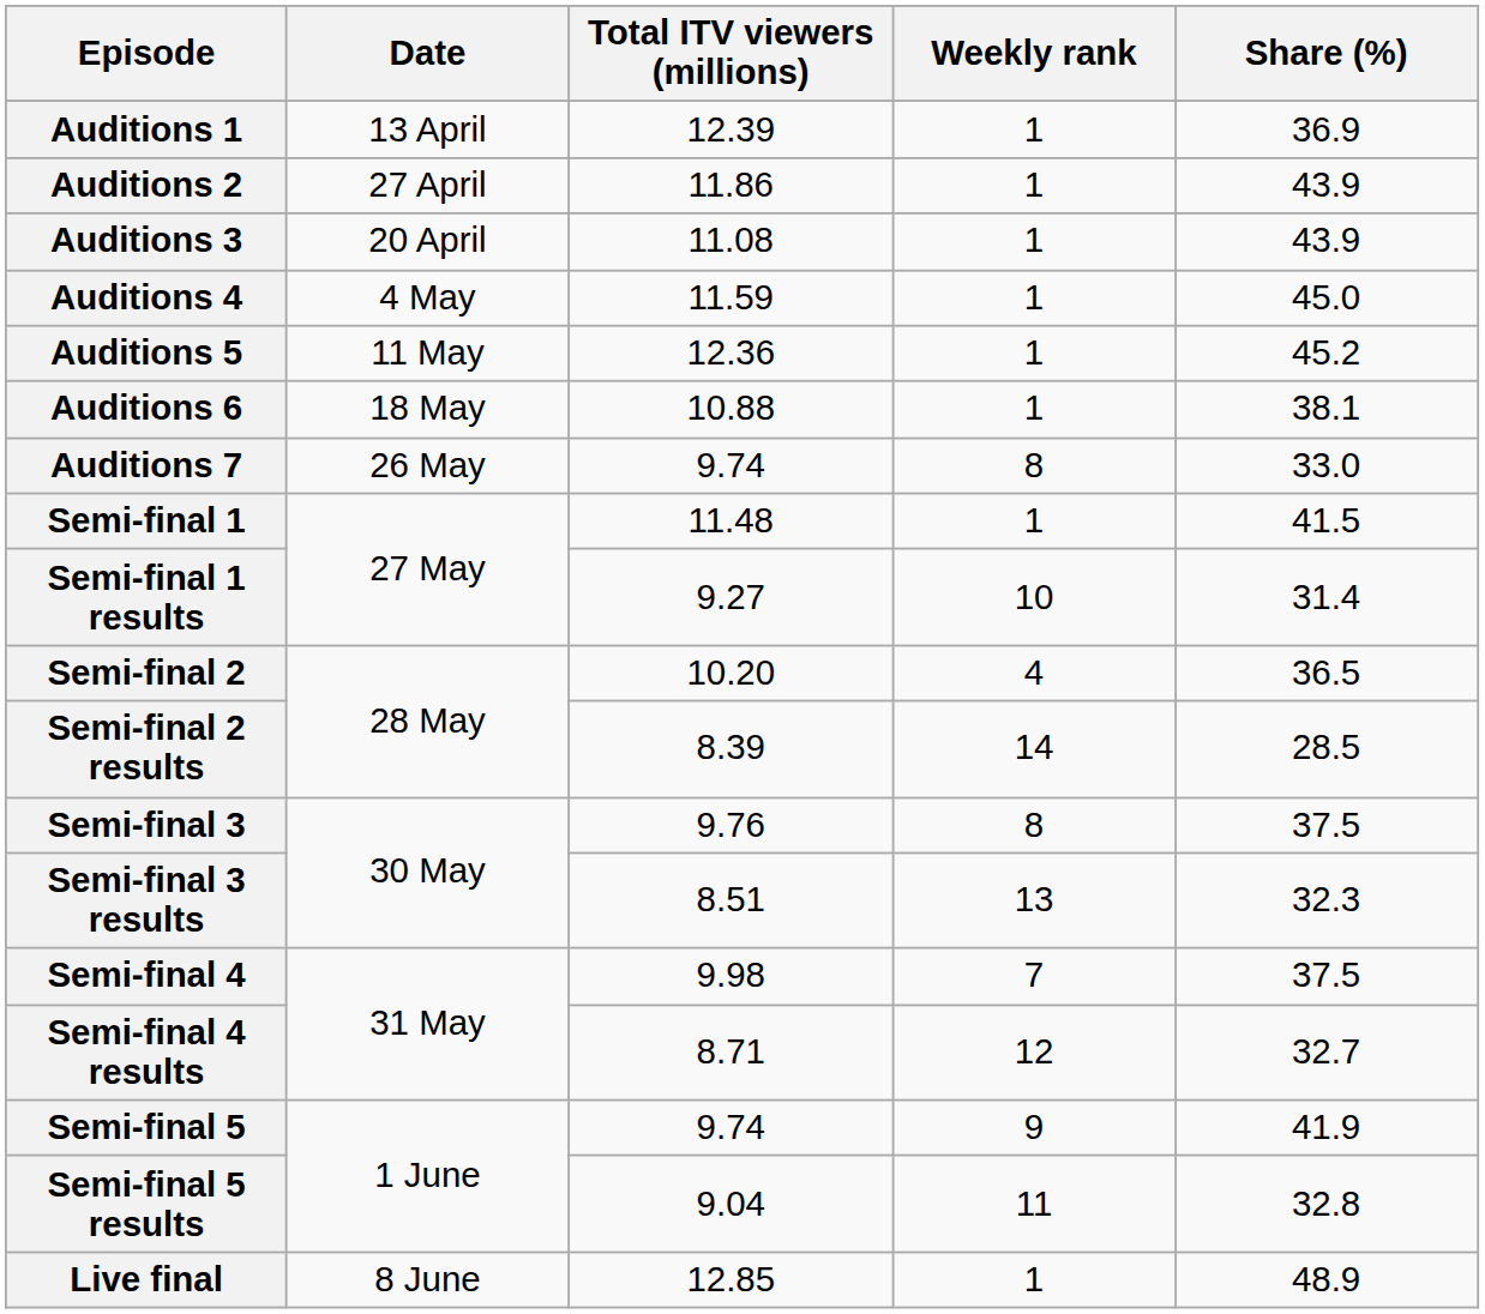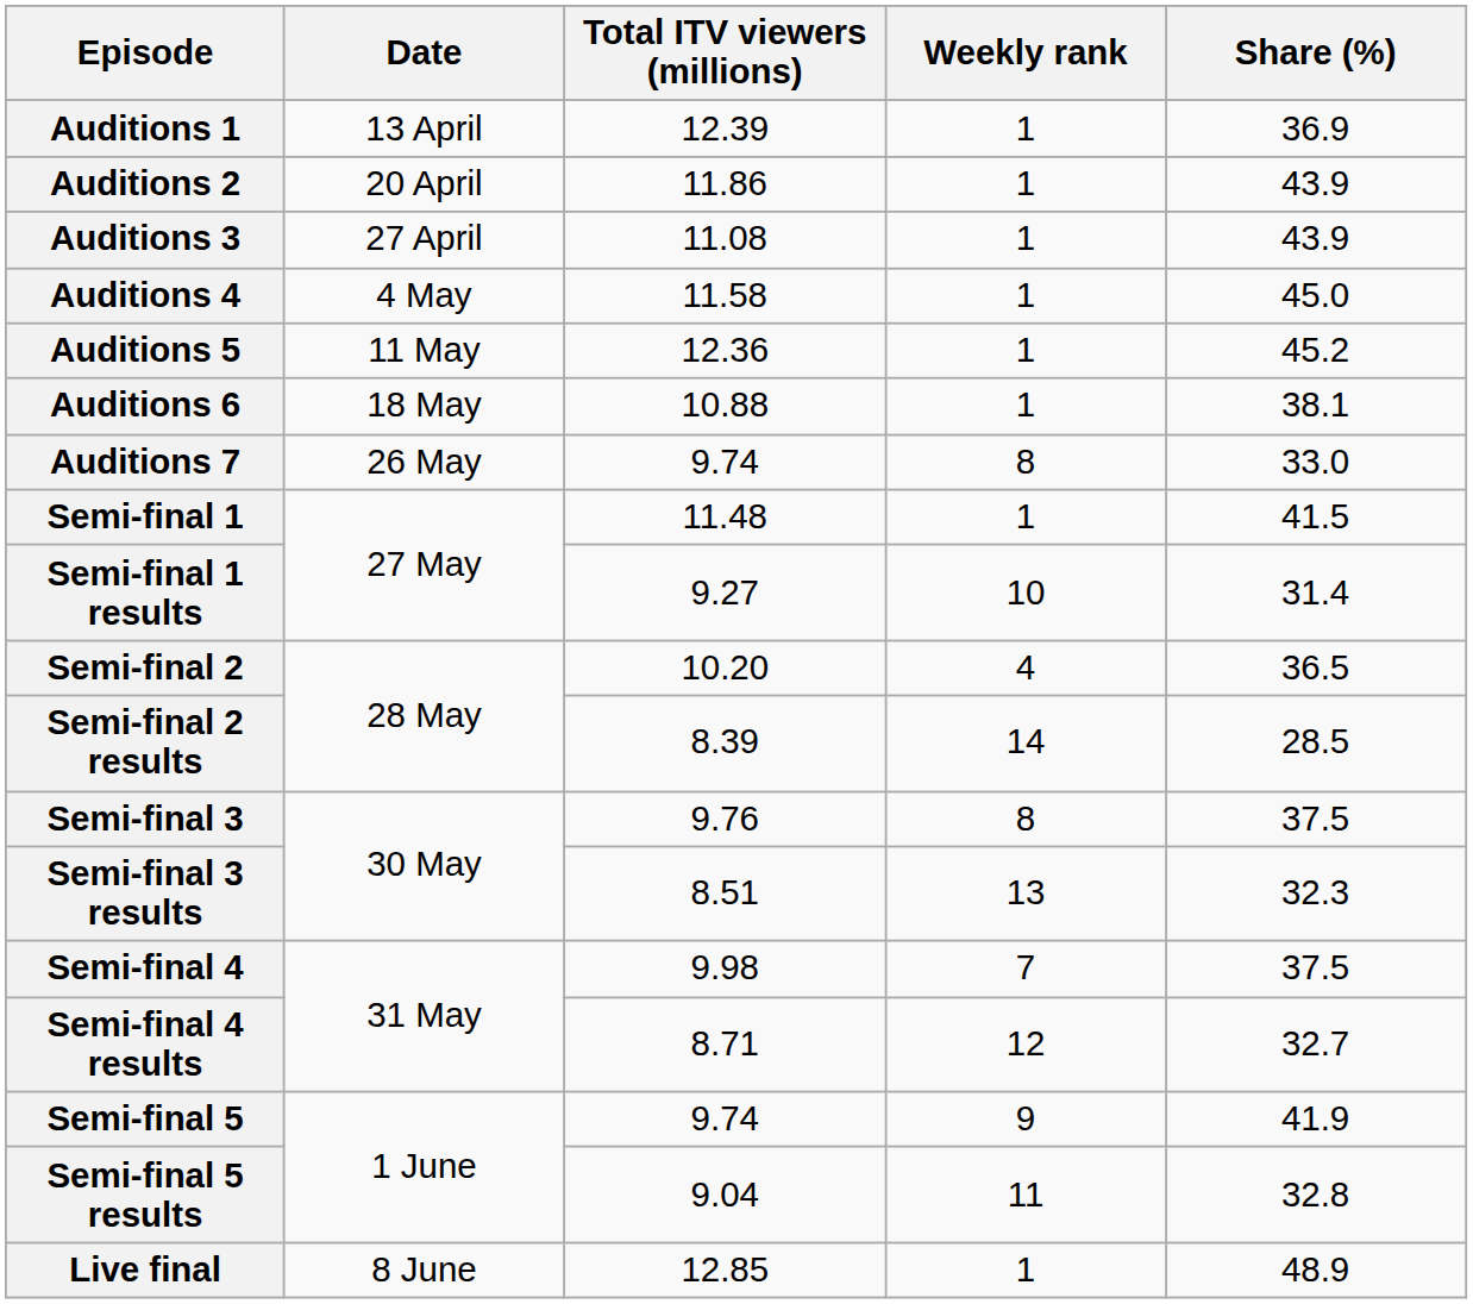 <table class="wikitable sortable" style="text-align:center;">
 <tr>
 <th scope="col" style="width:120px;">Episode</th>
 <th scope="col" style="width:120px;">Date</th>
 <th scope="col" style="width:140px;">Total ITV viewers (millions) </th>
 <th scope="col" style="width:120px;">Weekly rank </th>
 <th scope="col" style="width:130px;">Share (%)</th>
 </tr>
 <tr>
 <th scope="row">Auditions 1</th>
 <td>13 April</td>
 <td>12.39</td>
 <td>1</td>
 <td>36.9 </td>
 </tr>
 <tr>
 <th scope="row">Auditions 2</th>
-<td>27 April</td>
+<td>20 April</td>
 <td>11.86</td>
 <td>1</td>
 <td>43.9 </td>
 </tr>
 <tr>
 <th scope="row">Auditions 3</th>
-<td>20 April</td>
+<td>27 April</td>
 <td>11.08</td>
 <td>1</td>
 <td>43.9 </td>
 </tr>
 <tr>
 <th scope="row">Auditions 4</th>
 <td>4 May</td>
-<td>11.59</td>
+<td>11.58</td>
 <td>1</td>
 <td>45.0 </td>
 </tr>
 <tr>
 <th scope="row">Auditions 5</th>
 <td>11 May</td>
 <td>12.36</td>
 <td>1</td>
 <td>45.2 </td>
 </tr>
 <tr>
 <th scope="row">Auditions 6</th>
 <td>18 May</td>
 <td>10.88</td>
 <td>1</td>
 <td>38.1 </td>
 </tr>
 <tr>
 <th scope="row">Auditions 7</th>
 <td>26 May</td>
 <td>9.74</td>
 <td>8</td>
 <td>33.0 </td>
 </tr>
 <tr>
 <th scope="row">Semi-final 1</th>
 <td rowspan="2">27 May</td>
 <td>11.48</td>
 <td>1</td>
 <td>41.5 </td>
 </tr>
 <tr>
 <th scope="row">Semi-final 1 results</th>
 <td>9.27</td>
 <td>10</td>
 <td>31.4 </td>
 </tr>
 <tr>
 <th scope="row">Semi-final 2</th>
 <td rowspan="2">28 May</td>
 <td>10.20</td>
 <td>4</td>
 <td>36.5 </td>
 </tr>
 <tr>
 <th scope="row">Semi-final 2 results</th>
 <td>8.39</td>
 <td>14</td>
 <td>28.5</td>
 </tr>
 <tr>
 <th scope="row">Semi-final 3</th>
 <td rowspan="2">30 May</td>
 <td>9.76</td>
 <td>8</td>
 <td>37.5 </td>
 </tr>
 <tr>
 <th scope="row">Semi-final 3 results</th>
 <td>8.51</td>
 <td>13</td>
 <td>32.3 </td>
 </tr>
 <tr>
 <th scope="row">Semi-final 4</th>
 <td rowspan="2">31 May</td>
 <td>9.98</td>
 <td>7</td>
 <td>37.5 </td>
 </tr>
 <tr>
 <th scope="row">Semi-final 4 results</th>
 <td>8.71</td>
 <td>12</td>
 <td>32.7 </td>
 </tr>
 <tr>
 <th scope="row">Semi-final 5</th>
 <td rowspan="2">1 June</td>
 <td>9.74</td>
 <td>9</td>
 <td>41.9 </td>
 </tr>
 <tr>
 <th scope="row">Semi-final 5 results</th>
 <td>9.04</td>
 <td>11</td>
 <td>32.8 </td>
 </tr>
 <tr>
 <th scope="row">Live final</th>
 <td>8 June</td>
 <td>12.85</td>
 <td>1</td>
 <td>48.9 </td>
 </tr>
 </table>
